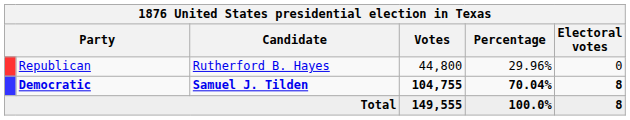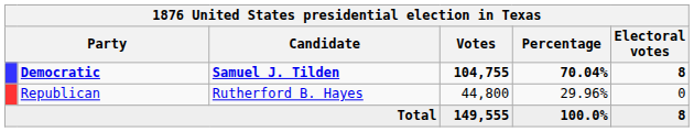 <table class="wikitable" style="font-size: 95%;">
 <tr>
 <th colspan="6">1876 United States presidential election in Texas</th>
 </tr>
 <tr>
 <th colspan="2" style="width: 15em">Party</th>
 <th style="width: 17em">Candidate</th>
 <th style="width: 5em">Votes</th>
 <th style="width: 7em">Percentage</th>
 <th style="width: 5em">Electoral votes</th>
 </tr>
 <tr>
+<th style="background:#3333FF; width:3px;"></th>
+<td style="width: 130px"><strong><a href='#'>Democratic</a></strong></td>
+<td><strong><a href='#'>Samuel J. Tilden</a></strong></td>
+<td style="text-align:right;"><strong>104,755</strong></td>
+<td style="text-align:right;"><strong>70.04%</strong></td>
+<td style="text-align:right;"><strong>8</strong></td>
+</tr>
+<tr>
 <th style="background:#FF3333; width:3px;"></th>
 <td style="width: 130px"><a href='#'>Republican</a></td>
 <td><a href='#'>Rutherford B. Hayes</a></td>
 <td style="text-align:right;">44,800</td>
 <td style="text-align:right;">29.96%</td>
 <td style="text-align:right;">0</td>
-</tr>
-<tr>
-<th style="background:#3333FF; width:3px;"></th>
-<td style="width: 130px"><strong><a href='#'>Democratic</a></strong></td>
-<td><strong><a href='#'>Samuel J. Tilden</a></strong></td>
-<td style="text-align:right;"><strong>104,755</strong></td>
-<td style="text-align:right;"><strong>70.04%</strong></td>
-<td style="text-align:right;"><strong>8</strong></td>
 </tr>
 <tr style="background:#eee; text-align:right;">
 <td colspan="3"><strong>Total</strong></td>
 <td><strong>149,555</strong></td>
 <td><strong>100.0%</strong></td>
 <td><strong>8</strong></td>
 </tr>
 </table>
